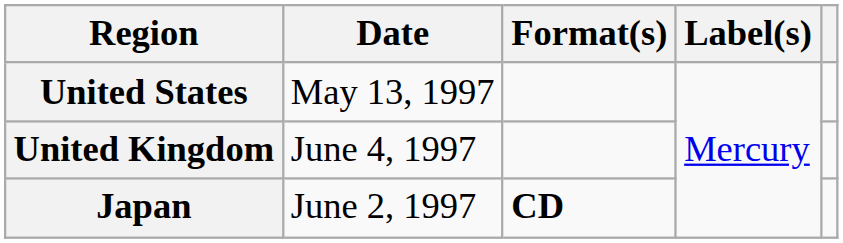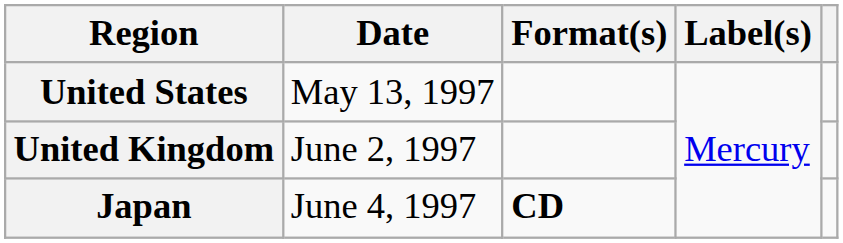 <table class="wikitable plainrowheaders">
 <tr>
 <th scope="col">Region</th>
 <th scope="col">Date</th>
 <th scope="col">Format(s)</th>
 <th scope="col">Label(s)</th>
 <th scope="col"></th>
 </tr>
 <tr>
 <th scope="row">United States</th>
 <td>May 13, 1997</td>
 <td></td>
 <td rowspan="3"><a href='#'>Mercury</a></td>
 <td align="center"></td>
 </tr>
 <tr>
 <th scope="row">United Kingdom</th>
-<td>June 4, 1997</td>
+<td>June 2, 1997</td>
 <td></td>
 <td align="center"></td>
 </tr>
 <tr>
 <th scope="row">Japan</th>
-<td>June 2, 1997</td>
+<td>June 4, 1997</td>
 <td><strong>CD</strong></td>
 <td align="center"></td>
 </tr>
 </table>
